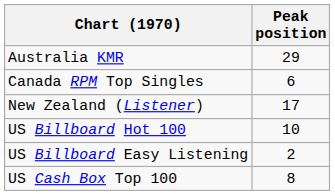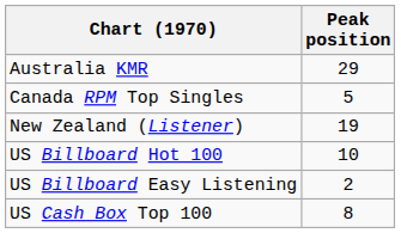 <table class="wikitable sortable">
 <tr>
 <th>Chart (1970)</th>
 <th>Peak<br>position</th>
 </tr>
 <tr>
 <td>Australia <a href='#'>KMR</a></td>
 <td style="text-align:center;">29</td>
 </tr>
 <tr>
 <td>Canada <a href='#'><em>RPM</em></a> Top Singles </td>
-<td style="text-align:center;">6</td>
+<td style="text-align:center;">5</td>
 </tr>
 <tr>
 <td>New Zealand (<em><a href='#'>Listener</a></em>)</td>
-<td style="text-align:center;">17</td>
+<td style="text-align:center;">19</td>
 </tr>
 <tr>
 <td>US <em><a href='#'>Billboard</a></em> <a href='#'>Hot 100</a></td>
 <td style="text-align:center;">10</td>
 </tr>
 <tr>
 <td>US <em><a href='#'>Billboard</a></em> Easy Listening</td>
 <td style="text-align:center;">2</td>
 </tr>
 <tr>
 <td>US <a href='#'><em>Cash Box</em></a> Top 100</td>
 <td style="text-align:center;">8</td>
 </tr>
 </table>
